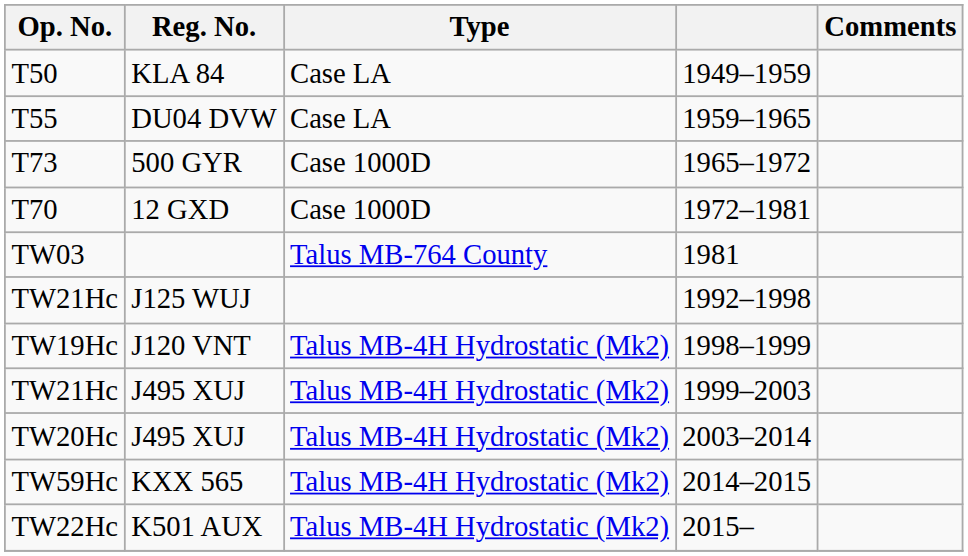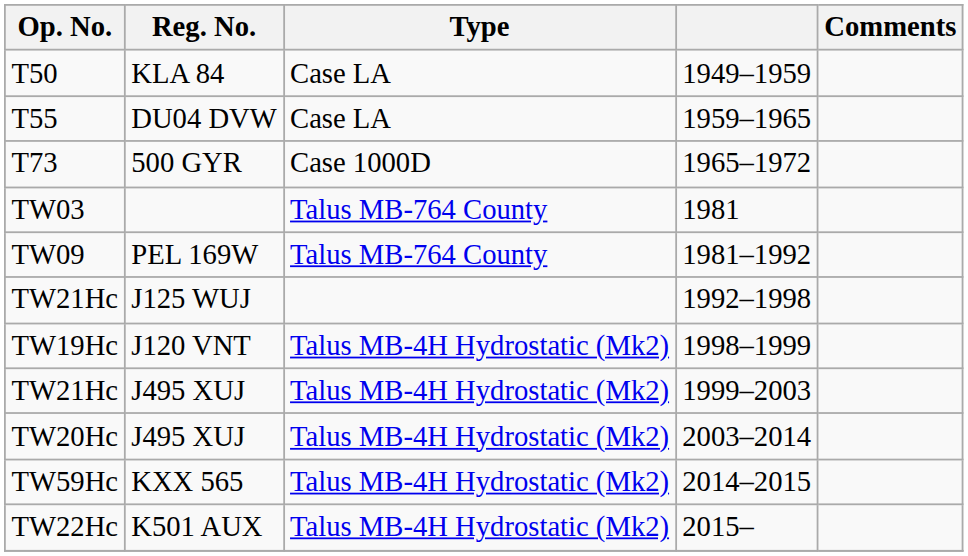 <table class="wikitable">
 <tr>
 <th>Op. No.</th>
 <th>Reg. No.</th>
 <th>Type</th>
 <th></th>
 <th>Comments</th>
 </tr>
 <tr>
 <td>T50</td>
 <td>KLA 84</td>
 <td>Case LA</td>
 <td>1949–1959</td>
 <td></td>
 </tr>
 <tr>
 <td>T55</td>
 <td>DU04 DVW</td>
 <td>Case LA</td>
 <td>1959–1965</td>
 <td></td>
 </tr>
 <tr>
 <td>T73</td>
 <td>500 GYR</td>
 <td>Case 1000D</td>
 <td>1965–1972</td>
 <td></td>
 </tr>
 <tr>
-<td>T70</td>
-<td>12 GXD</td>
-<td>Case 1000D</td>
-<td>1972–1981</td>
-<td></td>
-</tr>
-<tr>
 <td>TW03</td>
 <td></td>
 <td><a href='#'>Talus MB-764 County</a></td>
 <td>1981</td>
+<td></td>
+</tr>
+<tr>
+<td>TW09</td>
+<td>PEL 169W</td>
+<td><a href='#'>Talus MB-764 County</a></td>
+<td>1981–1992</td>
 <td></td>
 </tr>
 <tr>
 <td>TW21Hc</td>
 <td>J125 WUJ</td>
 <td></td>
 <td>1992–1998</td>
 <td></td>
 </tr>
 <tr>
 <td>TW19Hc</td>
 <td>J120 VNT</td>
 <td><a href='#'>Talus MB-4H Hydrostatic (Mk2)</a></td>
 <td>1998–1999</td>
 <td></td>
 </tr>
 <tr>
 <td>TW21Hc</td>
 <td>J495 XUJ</td>
 <td><a href='#'>Talus MB-4H Hydrostatic (Mk2)</a></td>
 <td>1999–2003</td>
 <td></td>
 </tr>
 <tr>
 <td>TW20Hc</td>
 <td>J495 XUJ</td>
 <td><a href='#'>Talus MB-4H Hydrostatic (Mk2)</a></td>
 <td>2003–2014</td>
 <td></td>
 </tr>
 <tr>
 <td>TW59Hc</td>
 <td>KXX 565</td>
 <td><a href='#'>Talus MB-4H Hydrostatic (Mk2)</a></td>
 <td>2014–2015</td>
 <td></td>
 </tr>
 <tr>
 <td>TW22Hc</td>
 <td>K501 AUX</td>
 <td><a href='#'>Talus MB-4H Hydrostatic (Mk2)</a></td>
 <td>2015–</td>
 <td></td>
 </tr>
 <tr>
 </tr>
 </table>
